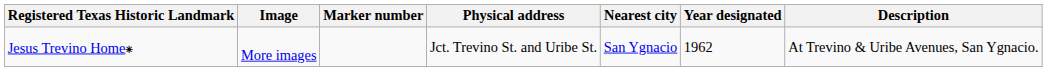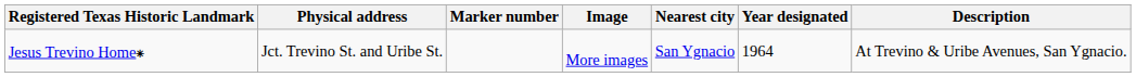 <table class="wikitable sortable">
 <tr>
 <th>Registered Texas Historic Landmark</th>
+<th>Physical address</th>
+<th>Marker number</th>
 <th>Image</th>
-<th>Marker number</th>
-<th>Physical address</th>
 <th>Nearest city</th>
 <th>Year designated</th>
 <th>Description</th>
 </tr>
 <tr>
 <td><a href='#'>Jesus Trevino Home</a>⁕</td>
+<td>Jct. Trevino St. and Uribe St.<br></td>
+<td></td>
 <td><br> <a href='#'>More images</a></td>
-<td></td>
-<td>Jct. Trevino St. and Uribe St.<br></td>
 <td><a href='#'>San Ygnacio</a></td>
-<td>1962</td>
+<td>1964</td>
 <td>At Trevino & Uribe Avenues, San Ygnacio.</td>
 </tr>
 </table>
